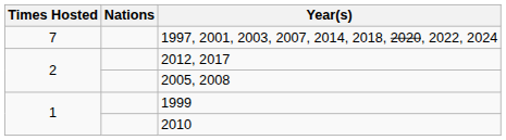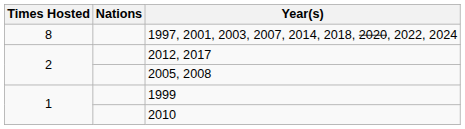 <table class="wikitable">
 <tr>
 <th>Times Hosted</th>
 <th>Nations</th>
 <th>Year(s)</th>
 </tr>
 <tr>
-<td align=center>7</td>
+<td align=center>8</td>
 <td></td>
 <td>1997, 2001, 2003, 2007, 2014, 2018, <s>2020</s>, 2022, 2024</td>
 </tr>
 <tr>
 <td rowspan=2 align=center>2</td>
 <td></td>
 <td>2012, 2017</td>
 </tr>
 <tr>
 <td></td>
 <td>2005, 2008</td>
 </tr>
 <tr>
 <td rowspan=2 align=center>1</td>
 <td></td>
 <td>1999</td>
 </tr>
 <tr>
 <td></td>
 <td>2010</td>
 </tr>
 </table>
